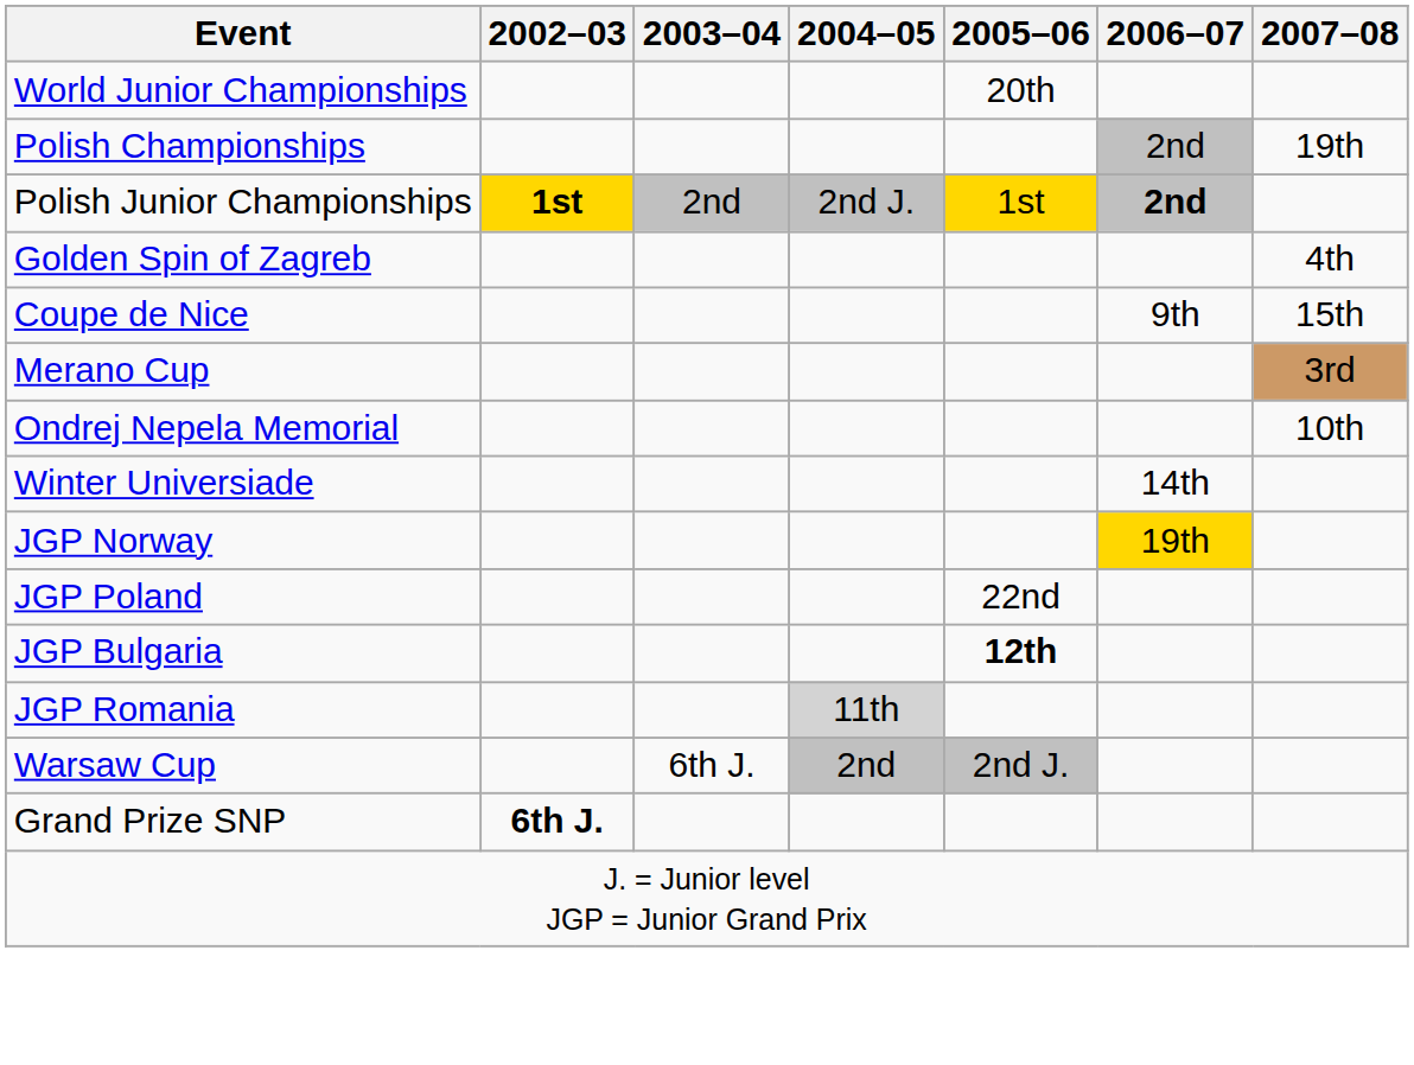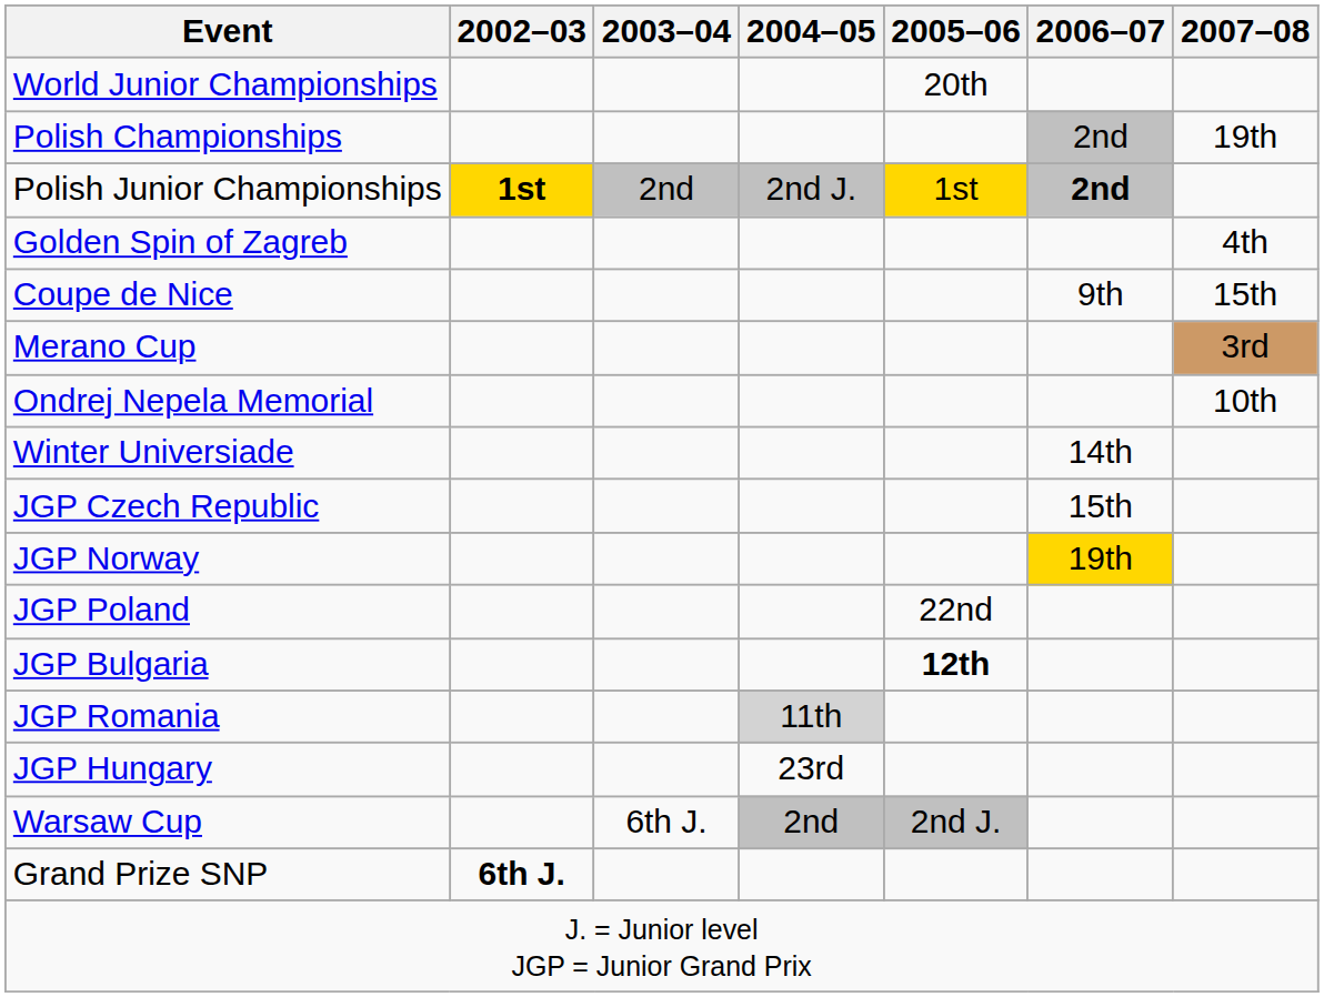 <table class="wikitable" style="text-align:center">
 <tr>
 <th>Event</th>
 <th>2002–03</th>
 <th>2003–04</th>
 <th>2004–05</th>
 <th>2005–06</th>
 <th>2006–07</th>
 <th>2007–08</th>
 </tr>
 <tr>
 <td align=left><a href='#'>World Junior Championships</a></td>
 <td></td>
 <td></td>
 <td></td>
 <td>20th</td>
 <td></td>
 <td></td>
 </tr>
 <tr>
 <td align=left><a href='#'>Polish Championships</a></td>
 <td></td>
 <td></td>
 <td></td>
 <td></td>
 <td bgcolor=silver>2nd</td>
 <td>19th</td>
 </tr>
 <tr>
 <td align=left>Polish Junior Championships</td>
 <td bgcolor=gold><strong>1st</strong></td>
 <td bgcolor=silver>2nd</td>
 <td bgcolor=silver>2nd J.</td>
 <td bgcolor=gold>1st</td>
 <td bgcolor=silver><strong>2nd</strong></td>
 <td></td>
 </tr>
 <tr>
 <td align=left><a href='#'>Golden Spin of Zagreb</a></td>
 <td></td>
 <td></td>
 <td></td>
 <td></td>
 <td></td>
 <td>4th</td>
 </tr>
 <tr>
 <td align=left><a href='#'>Coupe de Nice</a></td>
 <td></td>
 <td></td>
 <td></td>
 <td></td>
 <td>9th</td>
 <td>15th</td>
 </tr>
 <tr>
 <td align=left><a href='#'>Merano Cup</a></td>
 <td></td>
 <td></td>
 <td></td>
 <td></td>
 <td></td>
 <td bgcolor=cc9966>3rd</td>
 </tr>
 <tr>
 <td align=left><a href='#'>Ondrej Nepela Memorial</a></td>
 <td></td>
 <td></td>
 <td></td>
 <td></td>
 <td></td>
 <td>10th</td>
 </tr>
 <tr>
 <td align=left><a href='#'>Winter Universiade</a></td>
 <td></td>
 <td></td>
 <td></td>
 <td></td>
 <td>14th</td>
 <td></td>
 </tr>
 <tr>
+<td align=left><a href='#'>JGP Czech Republic</a></td>
+<td></td>
+<td></td>
+<td></td>
+<td></td>
+<td>15th</td>
+<td></td>
+</tr>
+<tr>
 <td align=left><a href='#'>JGP Norway</a></td>
 <td></td>
 <td></td>
 <td></td>
 <td></td>
 <td style="background: gold;">19th</td>
 <td></td>
 </tr>
 <tr>
 <td align=left><a href='#'>JGP Poland</a></td>
 <td></td>
 <td></td>
 <td></td>
 <td>22nd</td>
 <td></td>
 <td></td>
 </tr>
 <tr>
 <td align=left><a href='#'>JGP Bulgaria</a></td>
 <td></td>
 <td></td>
 <td></td>
 <td><strong>12th</strong></td>
 <td></td>
 <td></td>
 </tr>
 <tr>
 <td align=left><a href='#'>JGP Romania</a></td>
 <td></td>
 <td></td>
 <td style="background: lightgrey;">11th</td>
 <td></td>
 <td></td>
 <td></td>
 </tr>
 <tr>
+<td align=left><a href='#'>JGP Hungary</a></td>
+<td></td>
+<td></td>
+<td>23rd</td>
+<td></td>
+<td></td>
+<td></td>
+</tr>
+<tr>
 <td align=left><a href='#'>Warsaw Cup</a></td>
 <td></td>
 <td>6th J.</td>
 <td bgcolor=silver>2nd</td>
 <td bgcolor=silver>2nd J.</td>
 <td></td>
 <td></td>
 </tr>
 <tr>
 <td align=left>Grand Prize SNP</td>
 <td><strong>6th J.</strong></td>
 <td></td>
 <td></td>
 <td></td>
 <td></td>
 <td></td>
 </tr>
 <tr>
 <td colspan=7 align=center><small> J. = Junior level <br> JGP = Junior Grand Prix </small></td>
 </tr>
 </table>
